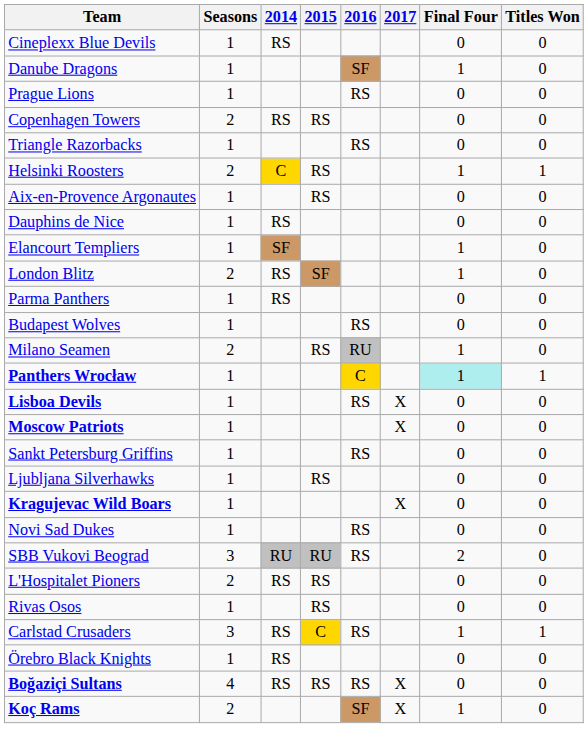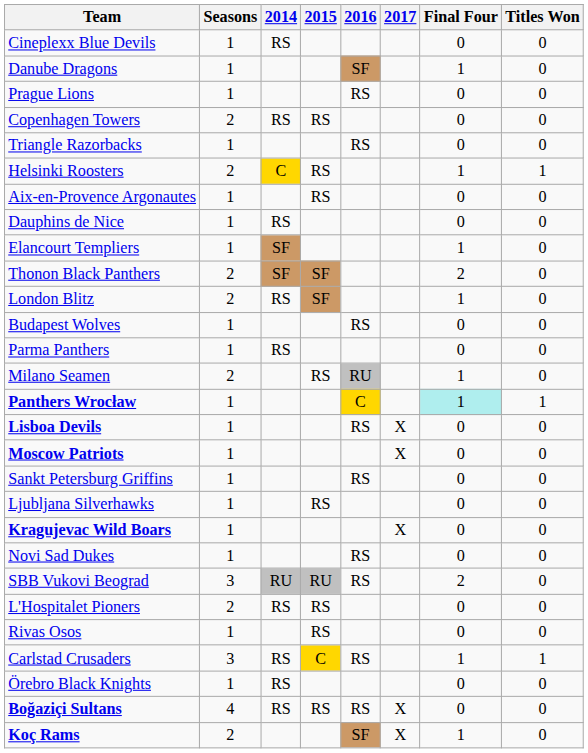 <table class="wikitable" style="text-align:center;">
 <tr>
 <th>Team</th>
 <th>Seasons</th>
 <th><a href='#'>2014</a></th>
 <th><a href='#'>2015</a></th>
 <th><a href='#'>2016</a></th>
 <th><a href='#'>2017</a></th>
 <th>Final Four</th>
 <th>Titles Won</th>
 </tr>
 <tr>
 <td align=left> <a href='#'>Cineplexx Blue Devils</a></td>
 <td>1</td>
 <td>RS</td>
 <td></td>
 <td></td>
 <td></td>
 <td>0</td>
 <td>0</td>
 </tr>
 <tr>
 <td align=left> <a href='#'>Danube Dragons</a></td>
 <td>1</td>
 <td></td>
 <td></td>
 <td bgcolor=#cc9966>SF</td>
 <td></td>
 <td>1</td>
 <td>0</td>
 </tr>
 <tr>
 <td align=left> <a href='#'>Prague Lions</a></td>
 <td>1</td>
 <td></td>
 <td></td>
 <td>RS</td>
 <td></td>
 <td>0</td>
 <td>0</td>
 </tr>
 <tr>
 <td align=left> <a href='#'>Copenhagen Towers</a></td>
 <td>2</td>
 <td>RS</td>
 <td>RS</td>
 <td></td>
 <td></td>
 <td>0</td>
 <td>0</td>
 </tr>
 <tr>
 <td align=left> <a href='#'>Triangle Razorbacks</a></td>
 <td>1</td>
 <td></td>
 <td></td>
 <td>RS</td>
 <td></td>
 <td>0</td>
 <td>0</td>
 </tr>
 <tr>
 <td align=left> <a href='#'>Helsinki Roosters</a></td>
 <td>2</td>
 <td bgcolor=gold>C</td>
 <td>RS</td>
 <td></td>
 <td></td>
 <td>1</td>
 <td>1</td>
 </tr>
 <tr>
 <td align=left> <a href='#'>Aix-en-Provence Argonautes</a></td>
 <td>1</td>
 <td></td>
 <td>RS</td>
 <td></td>
 <td></td>
 <td>0</td>
 <td>0</td>
 </tr>
 <tr>
 <td align=left> <a href='#'>Dauphins de Nice</a></td>
 <td>1</td>
 <td>RS</td>
 <td></td>
 <td></td>
 <td></td>
 <td>0</td>
 <td>0</td>
 </tr>
 <tr>
 <td align=left> <a href='#'>Elancourt Templiers</a></td>
 <td>1</td>
 <td bgcolor=#cc9966>SF</td>
 <td></td>
 <td></td>
 <td></td>
 <td>1</td>
 <td>0</td>
 </tr>
 <tr>
+<td align=left> <a href='#'>Thonon Black Panthers</a></td>
+<td>2</td>
+<td bgcolor=#cc9966>SF</td>
+<td bgcolor=#cc9966>SF</td>
+<td></td>
+<td></td>
+<td>2</td>
+<td>0</td>
+</tr>
+<tr>
 <td align=left> <a href='#'>London Blitz</a></td>
 <td>2</td>
 <td>RS</td>
 <td bgcolor=#cc9966>SF</td>
 <td></td>
 <td></td>
 <td>1</td>
 <td>0</td>
 </tr>
 <tr>
+<td align=left> <a href='#'>Budapest Wolves</a></td>
+<td>1</td>
+<td></td>
+<td></td>
+<td>RS</td>
+<td></td>
+<td>0</td>
+<td>0</td>
+</tr>
+<tr>
 <td align=left> <a href='#'>Parma Panthers</a></td>
 <td>1</td>
 <td>RS</td>
 <td></td>
 <td></td>
-<td></td>
-<td>0</td>
-<td>0</td>
-</tr>
-<tr>
-<td align=left> <a href='#'>Budapest Wolves</a></td>
-<td>1</td>
-<td></td>
-<td></td>
-<td>RS</td>
 <td></td>
 <td>0</td>
 <td>0</td>
 </tr>
 <tr>
 <td align=left> <a href='#'>Milano Seamen</a></td>
 <td>2</td>
 <td></td>
 <td>RS</td>
 <td bgcolor=silver>RU</td>
 <td></td>
 <td>1</td>
 <td>0</td>
 </tr>
 <tr>
 <td align=left> <strong><a href='#'>Panthers Wrocław</a></strong></td>
 <td>1</td>
 <td></td>
 <td></td>
 <td bgcolor=gold>C</td>
 <td></td>
 <td style="background: paleturquoise;">1</td>
 <td>1</td>
 </tr>
 <tr>
 <td align=left> <strong><a href='#'>Lisboa Devils</a></strong></td>
 <td>1</td>
 <td></td>
 <td></td>
 <td>RS</td>
 <td>X</td>
 <td>0</td>
 <td>0</td>
 </tr>
 <tr>
 <td align=left> <strong><a href='#'>Moscow Patriots</a></strong></td>
 <td>1</td>
 <td></td>
 <td></td>
 <td></td>
 <td>X</td>
 <td>0</td>
 <td>0</td>
 </tr>
 <tr>
 <td align=left> <a href='#'>Sankt Petersburg Griffins</a></td>
 <td>1</td>
 <td></td>
 <td></td>
 <td>RS</td>
 <td></td>
 <td>0</td>
 <td>0</td>
 </tr>
 <tr>
 <td align=left> <a href='#'>Ljubljana Silverhawks</a></td>
 <td>1</td>
 <td></td>
 <td>RS</td>
 <td></td>
 <td></td>
 <td>0</td>
 <td>0</td>
 </tr>
 <tr>
 <td align=left> <strong><a href='#'>Kragujevac Wild Boars</a></strong></td>
 <td>1</td>
 <td></td>
 <td></td>
 <td></td>
 <td>X</td>
 <td>0</td>
 <td>0</td>
 </tr>
 <tr>
 <td align=left> <a href='#'>Novi Sad Dukes</a></td>
 <td>1</td>
 <td></td>
 <td></td>
 <td>RS</td>
 <td></td>
 <td>0</td>
 <td>0</td>
 </tr>
 <tr>
 <td align=left> <a href='#'>SBB Vukovi Beograd</a></td>
 <td>3</td>
 <td bgcolor=silver>RU</td>
 <td bgcolor=silver>RU</td>
 <td>RS</td>
 <td></td>
 <td>2</td>
 <td>0</td>
 </tr>
 <tr>
 <td align=left> <a href='#'>L'Hospitalet Pioners</a></td>
 <td>2</td>
 <td>RS</td>
 <td>RS</td>
 <td></td>
 <td></td>
 <td>0</td>
 <td>0</td>
 </tr>
 <tr>
 <td align=left> <a href='#'>Rivas Osos</a></td>
 <td>1</td>
 <td></td>
 <td>RS</td>
 <td></td>
 <td></td>
 <td>0</td>
 <td>0</td>
 </tr>
 <tr>
 <td align=left> <a href='#'>Carlstad Crusaders</a></td>
 <td>3</td>
 <td>RS</td>
 <td bgcolor=gold>C</td>
 <td>RS</td>
 <td></td>
 <td>1</td>
 <td>1</td>
 </tr>
 <tr>
 <td align=left> <a href='#'>Örebro Black Knights</a></td>
 <td>1</td>
 <td>RS</td>
 <td></td>
 <td></td>
 <td></td>
 <td>0</td>
 <td>0</td>
 </tr>
 <tr>
 <td align=left> <strong><a href='#'>Boğaziçi Sultans</a></strong></td>
 <td>4</td>
 <td>RS</td>
 <td>RS</td>
 <td>RS</td>
 <td> X</td>
 <td>0</td>
 <td>0</td>
 </tr>
 <tr>
 <td align=left> <strong><a href='#'>Koç Rams</a></strong></td>
 <td>2</td>
 <td></td>
 <td></td>
 <td bgcolor=#cc9966>SF</td>
 <td>X</td>
 <td>1</td>
 <td>0</td>
 </tr>
 </table>
